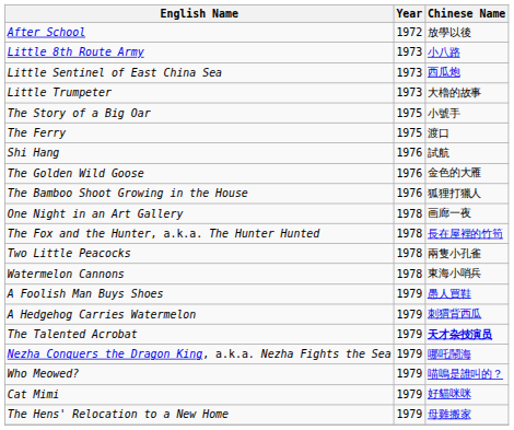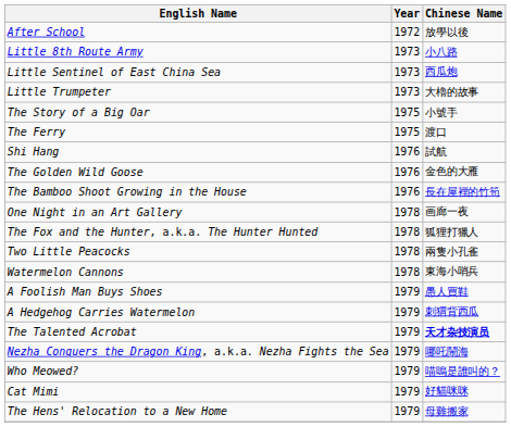 <table class="wikitable sortable">
 <tr>
 <th>English Name</th>
 <th>Year</th>
 <th>Chinese Name</th>
 </tr>
 <tr>
 <td><em><a href='#'>After School</a></em></td>
 <td>1972</td>
 <td>放學以後</td>
 </tr>
 <tr>
 <td><em><a href='#'>Little 8th Route Army</a></em></td>
 <td>1973</td>
 <td><a href='#'>小八路</a></td>
 </tr>
 <tr>
 <td><em>Little Sentinel of East China Sea</em></td>
 <td>1973</td>
 <td><a href='#'>西瓜炮</a></td>
 </tr>
 <tr>
 <td><em>Little Trumpeter</em></td>
 <td>1973</td>
 <td>大櫓的故事</td>
 </tr>
 <tr>
 <td><em>The Story of a Big Oar</em></td>
 <td>1975</td>
 <td>小號手</td>
 </tr>
 <tr>
 <td><em>The Ferry</em></td>
 <td>1975</td>
 <td>渡口</td>
 </tr>
 <tr>
 <td><em>Shi Hang</em></td>
 <td>1976</td>
 <td>試航</td>
 </tr>
 <tr>
 <td><em>The Golden Wild Goose</em></td>
 <td>1976</td>
 <td>金色的大雁</td>
 </tr>
 <tr>
 <td><em>The Bamboo Shoot Growing in the House</em></td>
 <td>1976</td>
-<td>狐狸打獵人</td>
+<td><a href='#'>長在屋裡的竹筍</a></td>
 </tr>
 <tr>
 <td><em>One Night in an Art Gallery</em></td>
 <td>1978</td>
 <td>画廊一夜</td>
 </tr>
 <tr>
 <td><em>The Fox and the Hunter</em>, a.k.a. <em>The Hunter Hunted</em></td>
 <td>1978</td>
-<td><a href='#'>長在屋裡的竹筍</a></td>
+<td>狐狸打獵人</td>
 </tr>
 <tr>
 <td><em>Two Little Peacocks</em></td>
 <td>1978</td>
 <td>兩隻小孔雀</td>
 </tr>
 <tr>
 <td><em>Watermelon Cannons</em></td>
 <td>1978</td>
 <td>東海小哨兵</td>
 </tr>
 <tr>
 <td><em>A Foolish Man Buys Shoes</em></td>
 <td>1979</td>
 <td><a href='#'>愚人買鞋</a></td>
 </tr>
 <tr>
 <td><em>A Hedgehog Carries Watermelon</em></td>
 <td>1979</td>
 <td><a href='#'>刺猬背西瓜</a></td>
 </tr>
 <tr>
 <td><em>The Talented Acrobat</em></td>
 <td>1979</td>
 <td><strong><a href='#'>天才杂技演员</a></strong></td>
 </tr>
 <tr>
 <td><em><a href='#'>Nezha Conquers the Dragon King</a></em>, a.k.a. <em>Nezha Fights the Sea</em></td>
 <td>1979</td>
 <td><a href='#'>哪吒鬧海</a></td>
 </tr>
 <tr>
 <td><em>Who Meowed?</em></td>
 <td>1979</td>
 <td><a href='#'>喵嗚是誰叫的？</a></td>
 </tr>
 <tr>
 <td><em>Cat Mimi</em></td>
 <td>1979</td>
 <td><a href='#'>好貓咪咪</a></td>
 </tr>
 <tr>
 <td><em>The Hens' Relocation to a New Home</em></td>
 <td>1979</td>
 <td><a href='#'>母雞搬家</a></td>
 </tr>
 <tr>
 </tr>
 </table>
